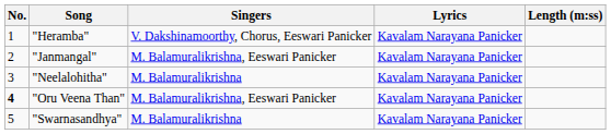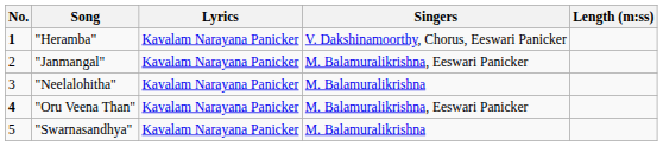 <table class="wikitable" style="font-size:95%;">
 <tr>
 <th>No.</th>
 <th>Song</th>
+<th>Lyrics</th>
 <th>Singers</th>
-<th>Lyrics</th>
 <th>Length (m:ss)</th>
 </tr>
 <tr>
-<td>1</td>
+<td><strong>1</strong></td>
 <td>"Heramba"</td>
+<td><a href='#'>Kavalam Narayana Panicker</a></td>
 <td><a href='#'>V. Dakshinamoorthy</a>, Chorus, Eeswari Panicker</td>
-<td><a href='#'>Kavalam Narayana Panicker</a></td>
 <td></td>
 </tr>
 <tr>
 <td>2</td>
 <td>"Janmangal"</td>
+<td><a href='#'>Kavalam Narayana Panicker</a></td>
 <td><a href='#'>M. Balamuralikrishna</a>, Eeswari Panicker</td>
-<td><a href='#'>Kavalam Narayana Panicker</a></td>
 <td></td>
 </tr>
 <tr>
 <td>3</td>
 <td>"Neelalohitha"</td>
+<td><a href='#'>Kavalam Narayana Panicker</a></td>
 <td><a href='#'>M. Balamuralikrishna</a></td>
-<td><a href='#'>Kavalam Narayana Panicker</a></td>
 <td></td>
 </tr>
 <tr>
 <td><strong>4</strong></td>
 <td>"Oru Veena Than"</td>
+<td><a href='#'>Kavalam Narayana Panicker</a></td>
 <td><a href='#'>M. Balamuralikrishna</a>, Eeswari Panicker</td>
-<td><a href='#'>Kavalam Narayana Panicker</a></td>
 <td></td>
 </tr>
 <tr>
 <td>5</td>
 <td>"Swarnasandhya"</td>
+<td><a href='#'>Kavalam Narayana Panicker</a></td>
 <td><a href='#'>M. Balamuralikrishna</a></td>
-<td><a href='#'>Kavalam Narayana Panicker</a></td>
 <td></td>
 </tr>
 </table>
